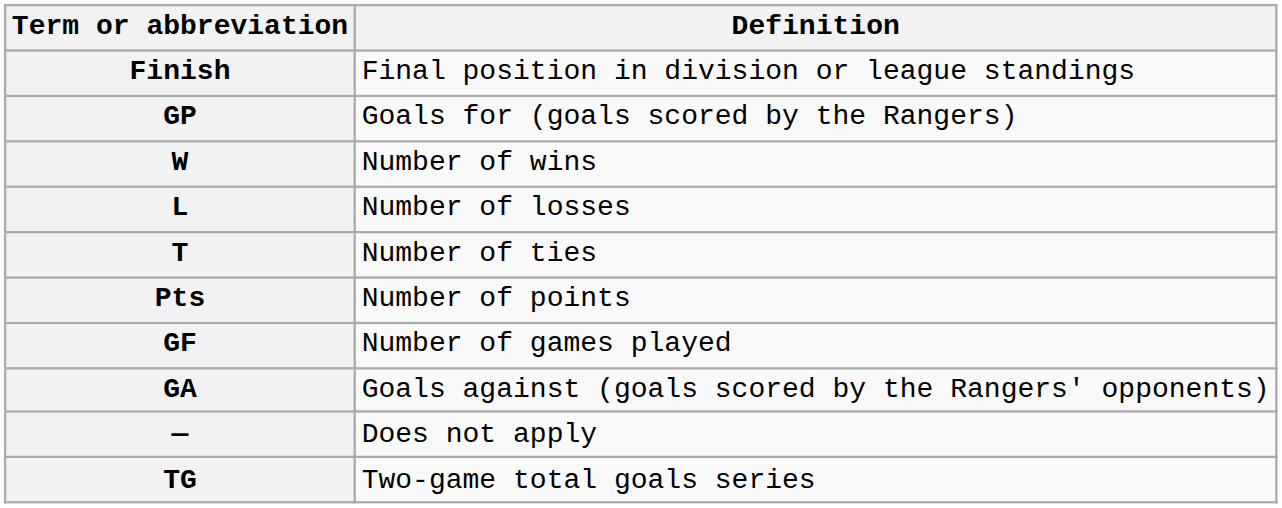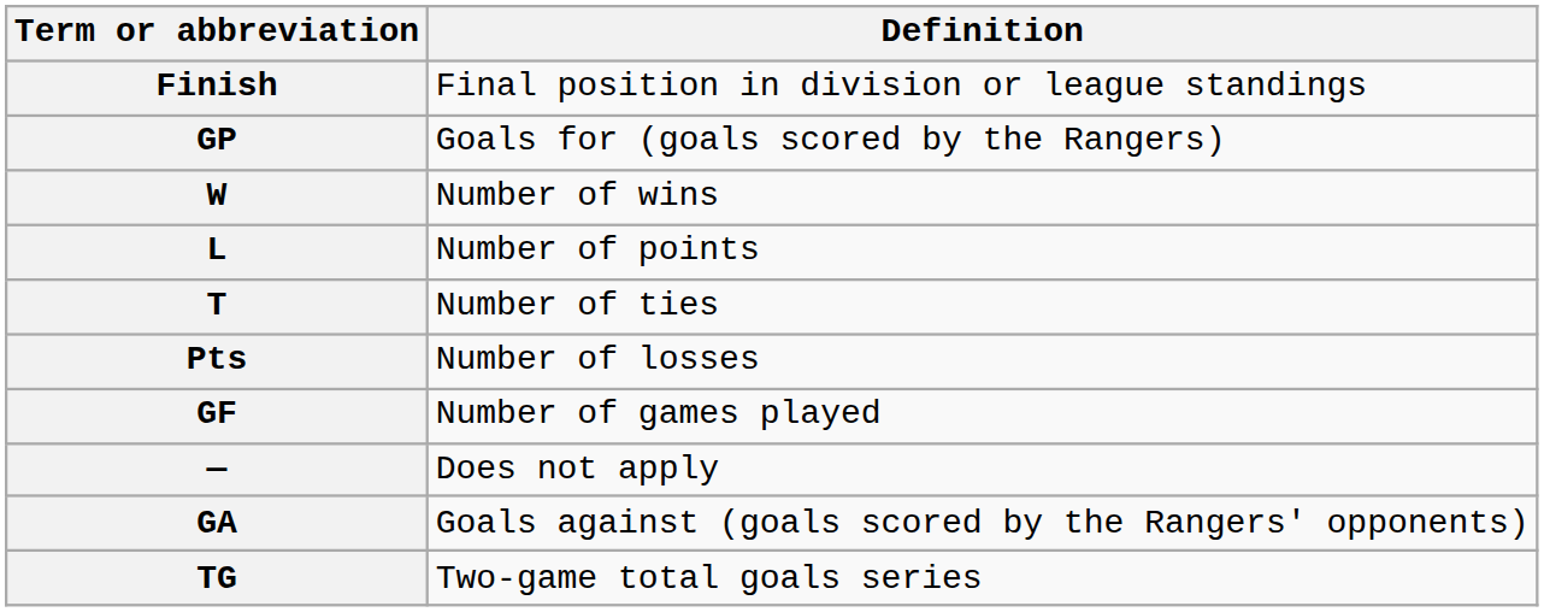 <table class="wikitable" style="font-size:95%">
 <tr>
 <th scope="col">Term or abbreviation</th>
 <th scope="col">Definition</th>
 </tr>
 <tr>
 <th scope="row">Finish</th>
 <td>Final position in division or league standings</td>
 </tr>
 <tr>
 <th scope="row">GP</th>
 <td>Goals for (goals scored by the Rangers)</td>
 </tr>
 <tr>
 <th scope="row">W</th>
 <td>Number of wins</td>
 </tr>
 <tr>
 <th scope="row">L</th>
-<td>Number of losses</td>
+<td>Number of points</td>
 </tr>
 <tr>
 <th scope="row">T</th>
 <td>Number of ties</td>
 </tr>
 <tr>
 <th scope="row">Pts</th>
-<td>Number of points</td>
+<td>Number of losses</td>
 </tr>
 <tr>
 <th scope="row">GF</th>
 <td>Number of games played</td>
 </tr>
 <tr>
+<th scope="row">—</th>
+<td>Does not apply</td>
+</tr>
+<tr>
 <th scope="row">GA</th>
 <td>Goals against (goals scored by the Rangers' opponents)</td>
-</tr>
-<tr>
-<th scope="row">—</th>
-<td>Does not apply</td>
 </tr>
 <tr>
 <th scope = "row">TG</th>
 <td>Two-game total goals series</td>
 </tr>
 </table>
